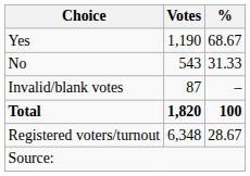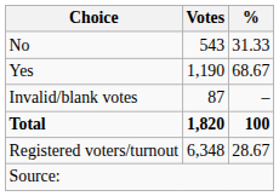 <table class=wikitable style=text-align:right>
 <tr>
 <th>Choice</th>
 <th>Votes</th>
 <th>%</th>
 </tr>
 <tr>
+<td align=left>No</td>
+<td>543</td>
+<td>31.33</td>
+</tr>
+<tr>
 <td align=left>Yes</td>
 <td>1,190</td>
 <td>68.67</td>
-</tr>
-<tr>
-<td align=left>No</td>
-<td>543</td>
-<td>31.33</td>
 </tr>
 <tr>
 <td align=left>Invalid/blank votes</td>
 <td>87</td>
 <td>–</td>
 </tr>
 <tr>
 <td align=left><strong>Total</strong></td>
 <td><strong>1,820</strong></td>
 <td><strong>100</strong></td>
 </tr>
 <tr>
 <td align=left>Registered voters/turnout</td>
 <td>6,348</td>
 <td>28.67</td>
 </tr>
 <tr>
 <td align=left colspan=3>Source: </td>
 </tr>
 </table>
